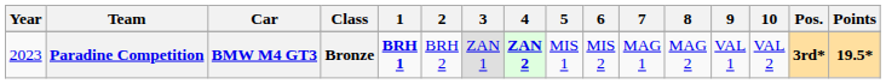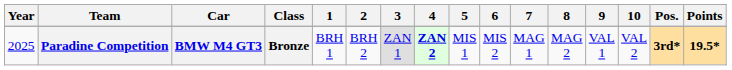 <table class="wikitable" border="1" style="text-align:center; font-size:85%;">
 <tr>
 <th>Year</th>
 <th>Team</th>
 <th>Car</th>
 <th>Class</th>
 <th>1</th>
 <th>2</th>
 <th>3</th>
 <th>4</th>
 <th>5</th>
 <th>6</th>
 <th>7</th>
 <th>8</th>
 <th>9</th>
 <th>10</th>
 <th>Pos.</th>
 <th>Points</th>
 </tr>
 <tr>
 </tr>
 <tr>
-<td><a href='#'>2023</a></td>
+<td><a href='#'>2025</a></td>
 <th><a href='#'>Paradine Competition</a></th>
 <th><a href='#'>BMW M4 GT3</a></th>
 <th>Bronze</th>
-<td><strong><a href='#'>BRH<br>1</a></strong></td>
+<td><a href='#'>BRH<br>1</a></td>
 <td><a href='#'>BRH<br>2</a></td>
 <td style="background:#DFDFDF;"><a href='#'>ZAN<br>1</a><br></td>
 <td style="background:#DFFFDF;"><strong><a href='#'>ZAN<br>2</a><br></strong></td>
 <td style="background:#;"><a href='#'>MIS<br>1</a><br></td>
 <td style="background:#;"><a href='#'>MIS<br>2</a><br></td>
 <td style="background:#;"><a href='#'>MAG<br>1</a><br></td>
 <td style="background:#;"><a href='#'>MAG<br>2</a><br></td>
 <td style="background:#;"><a href='#'>VAL<br>1</a><br></td>
 <td style="background:#;"><a href='#'>VAL<br>2</a><br></td>
 <th style="background:#FFDF9F;">3rd*</th>
 <th style="background:#FFDF9F;">19.5*</th>
 </tr>
 </table>
